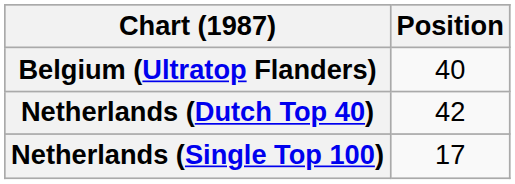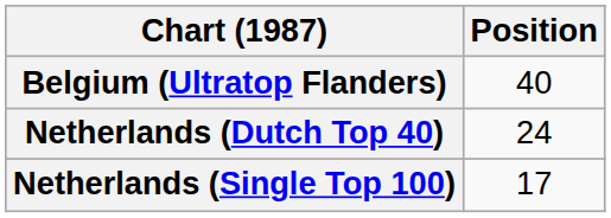 <table class="wikitable sortable plainrowheaders" style="text-align:center">
 <tr>
 <th>Chart (1987)</th>
 <th>Position</th>
 </tr>
 <tr>
 <th scope="row">Belgium (<a href='#'>Ultratop</a> Flanders)</th>
 <td>40</td>
 </tr>
 <tr>
 <th scope="row">Netherlands (<a href='#'>Dutch Top 40</a>)</th>
-<td>42</td>
+<td>24</td>
 </tr>
 <tr>
 <th scope="row">Netherlands (<a href='#'>Single Top 100</a>)</th>
 <td>17</td>
 </tr>
 </table>
